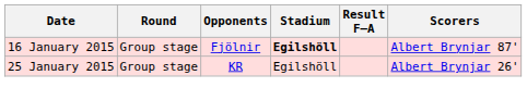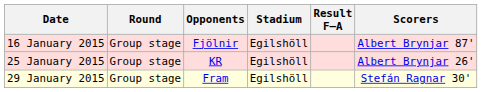 <table class="wikitable" style="text-align:center">
 <tr>
 <th>Date</th>
 <th>Round</th>
 <th>Opponents</th>
 <th>Stadium</th>
 <th>Result<br>F–A</th>
 <th>Scorers</th>
 </tr>
 <tr bgcolor="#ffdddd">
 <td>16 January 2015</td>
 <td>Group stage</td>
 <td><a href='#'>Fjölnir</a></td>
-<td><strong>Egilshöll</strong></td>
+<td>Egilshöll</td>
 <td></td>
 <td><a href='#'>Albert Brynjar</a> 87'</td>
 </tr>
 <tr bgcolor="#ffdddd">
 <td>25 January 2015</td>
 <td>Group stage</td>
 <td><a href='#'>KR</a></td>
 <td>Egilshöll</td>
 <td></td>
 <td><a href='#'>Albert Brynjar</a> 26'</td>
 </tr>
+<tr bgcolor="#ffffdd">
+<td>29 January 2015</td>
+<td>Group stage</td>
+<td><a href='#'>Fram</a></td>
+<td>Egilshöll</td>
+<td></td>
+<td><a href='#'>Stefán Ragnar</a> 30'</td>
+</tr>
 </table>
